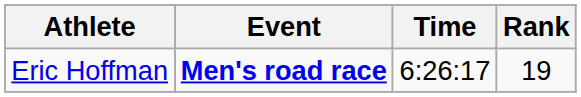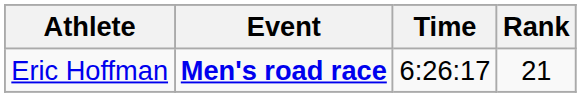 <table class=wikitable style="font-size:90%">
 <tr>
 <th>Athlete</th>
 <th>Event</th>
 <th>Time</th>
 <th>Rank</th>
 </tr>
 <tr align=center>
 <td align=left><a href='#'>Eric Hoffman</a></td>
 <td align=left><strong><a href='#'>Men's road race</a></strong></td>
 <td>6:26:17</td>
-<td>19</td>
+<td>21</td>
 </tr>
 </table>
